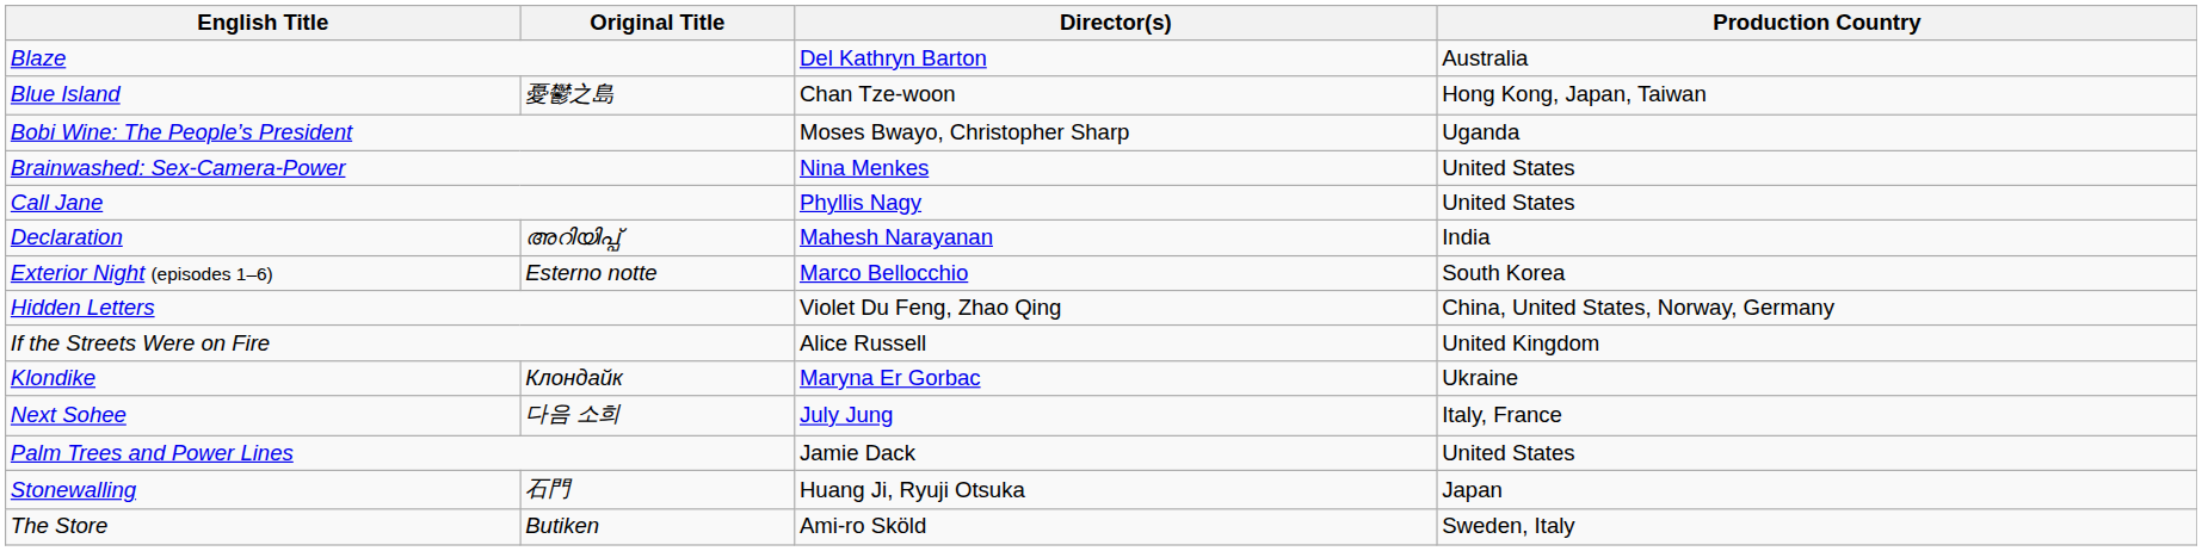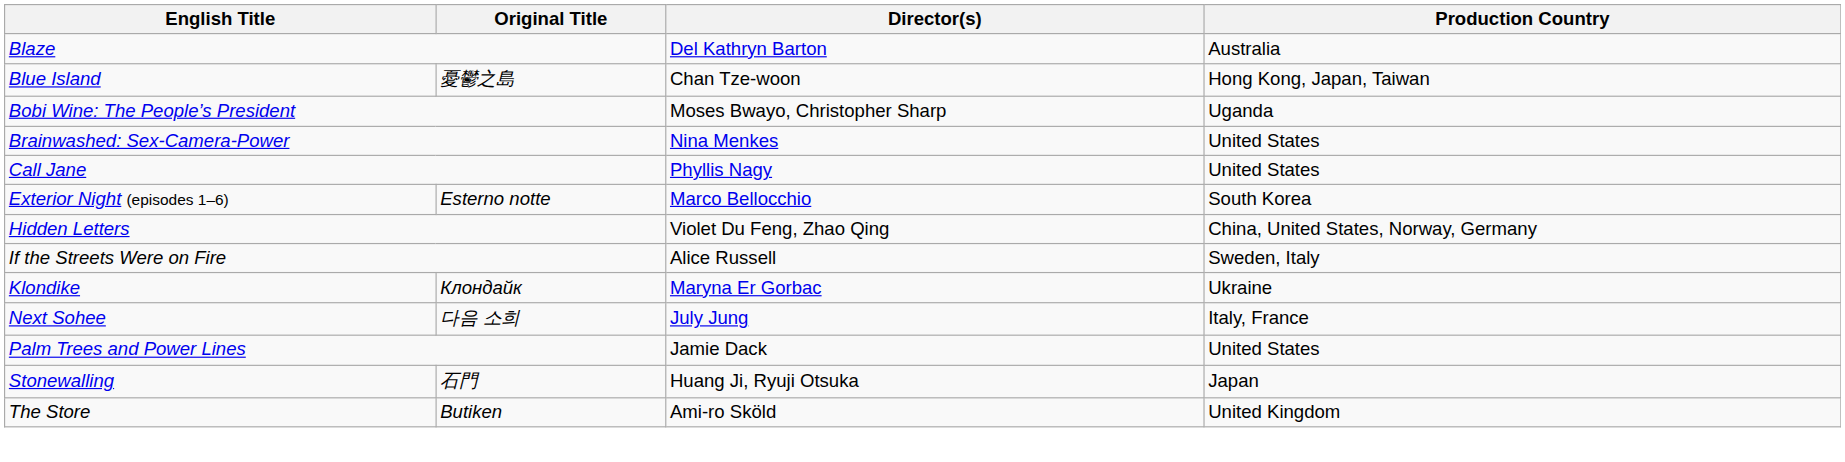 <table class="sortable wikitable" style="width:100%; margin-bottom:4px">
 <tr>
 <th>English Title</th>
 <th>Original Title</th>
 <th>Director(s)</th>
 <th>Production Country</th>
 </tr>
 <tr>
 <td colspan="2"><em><a href='#'>Blaze</a></em></td>
 <td><a href='#'>Del Kathryn Barton</a></td>
 <td>Australia</td>
 </tr>
 <tr>
 <td><em><a href='#'>Blue Island</a></em></td>
 <td><em>憂鬱之島</em></td>
 <td>Chan Tze-woon</td>
 <td>Hong Kong, Japan, Taiwan</td>
 </tr>
 <tr>
 <td colspan="2"><em><a href='#'>Bobi Wine: The People’s President</a></em></td>
 <td>Moses Bwayo, Christopher Sharp</td>
 <td>Uganda</td>
 </tr>
 <tr>
 <td colspan="2"><em><a href='#'>Brainwashed: Sex-Camera-Power</a></em></td>
 <td><a href='#'>Nina Menkes</a></td>
 <td>United States</td>
 </tr>
 <tr>
 <td colspan="2"><em><a href='#'>Call Jane</a></em></td>
 <td><a href='#'>Phyllis Nagy</a></td>
 <td>United States</td>
 </tr>
 <tr>
-<td><em><a href='#'>Declaration</a></em></td>
-<td><em>അറിയിപ്പ്</em></td>
-<td><a href='#'>Mahesh Narayanan</a></td>
-<td>India</td>
-</tr>
-<tr>
 <td><em><a href='#'>Exterior Night</a></em> <small>(episodes 1–6)</small></td>
 <td><em>Esterno notte</em></td>
 <td><a href='#'>Marco Bellocchio</a></td>
 <td>South Korea</td>
 </tr>
 <tr>
 <td colspan="2"><em><a href='#'>Hidden Letters</a></em></td>
 <td>Violet Du Feng, Zhao Qing</td>
 <td>China, United States, Norway, Germany</td>
 </tr>
 <tr>
 <td colspan="2"><em>If the Streets Were on Fire</em></td>
 <td>Alice Russell</td>
-<td>United Kingdom</td>
+<td>Sweden, Italy</td>
 </tr>
 <tr>
 <td><em><a href='#'>Klondike</a></em></td>
 <td><em>Клондайк</em></td>
 <td><a href='#'>Maryna Er Gorbac</a></td>
 <td>Ukraine</td>
 </tr>
 <tr>
 <td><em><a href='#'>Next Sohee</a></em></td>
 <td><em>다음 소희</em></td>
 <td><a href='#'>July Jung</a></td>
 <td>Italy, France</td>
 </tr>
 <tr>
 <td colspan="2"><em><a href='#'>Palm Trees and Power Lines</a></em></td>
 <td>Jamie Dack</td>
 <td>United States</td>
 </tr>
 <tr>
 <td><em><a href='#'>Stonewalling</a></em></td>
 <td><em>石門</em></td>
 <td>Huang Ji, Ryuji Otsuka</td>
 <td>Japan</td>
 </tr>
 <tr>
 <td><em>The Store</em></td>
 <td><em>Butiken</em></td>
 <td>Ami-ro Sköld</td>
-<td>Sweden, Italy</td>
+<td>United Kingdom</td>
 </tr>
 </table>
